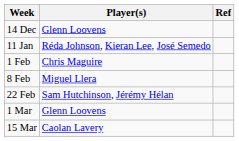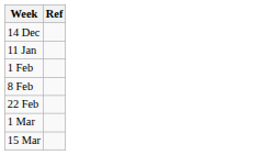 <table class="wikitable">
 <tr>
 <th>Week</th>
-<th>Player(s)</th>
 <th>Ref</th>
 </tr>
 <tr>
 <td>14 Dec</td>
-<td> <a href='#'>Glenn Loovens</a></td>
 <td></td>
 </tr>
 <tr>
 <td>11 Jan</td>
-<td> <a href='#'>Réda Johnson</a>,  <a href='#'>Kieran Lee</a>,  <a href='#'>José Semedo</a></td>
 <td></td>
 </tr>
 <tr>
 <td>1 Feb</td>
-<td> <a href='#'>Chris Maguire</a></td>
 <td></td>
 </tr>
 <tr>
 <td>8 Feb</td>
-<td> <a href='#'>Miguel Llera</a></td>
 <td></td>
 </tr>
 <tr>
 <td>22 Feb</td>
-<td> <a href='#'>Sam Hutchinson</a>,  <a href='#'>Jérémy Hélan</a></td>
 <td></td>
 </tr>
 <tr>
 <td>1 Mar</td>
-<td> <a href='#'>Glenn Loovens</a></td>
 <td></td>
 </tr>
 <tr>
 <td>15 Mar</td>
-<td> <a href='#'>Caolan Lavery</a></td>
 <td></td>
 </tr>
 </table>
